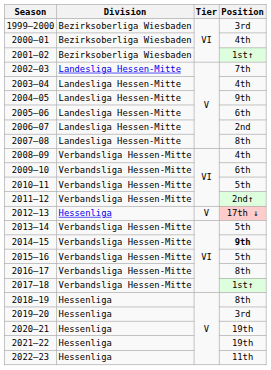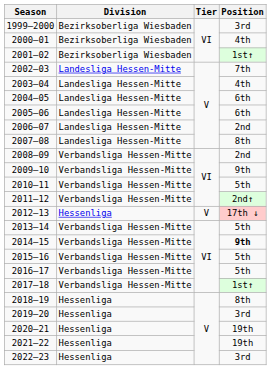 <table class="wikitable">
 <tr>
 <th>Season</th>
 <th>Division</th>
 <th>Tier</th>
 <th>Position</th>
 </tr>
 <tr align="center">
 <td>1999–2000</td>
 <td align="left">Bezirksoberliga Wiesbaden</td>
 <td rowspan=3>VI</td>
 <td>3rd</td>
 </tr>
 <tr align="center">
 <td>2000–01</td>
 <td align="left">Bezirksoberliga Wiesbaden</td>
 <td>4th</td>
 </tr>
 <tr align="center">
 <td>2001–02</td>
 <td align="left">Bezirksoberliga Wiesbaden</td>
 <td bgcolor="#ddffdd">1st↑</td>
 </tr>
 <tr align="center">
 <td>2002–03</td>
 <td align="left"><a href='#'>Landesliga Hessen-Mitte</a></td>
 <td rowspan=6>V</td>
 <td>7th</td>
 </tr>
 <tr align="center">
 <td>2003–04</td>
 <td align="left">Landesliga Hessen-Mitte</td>
 <td>4th</td>
 </tr>
 <tr align="center">
 <td>2004–05</td>
 <td align="left">Landesliga Hessen-Mitte</td>
-<td>9th</td>
+<td>6th</td>
 </tr>
 <tr align="center">
 <td>2005–06</td>
 <td align="left">Landesliga Hessen-Mitte</td>
 <td>6th</td>
 </tr>
 <tr align="center">
 <td>2006–07</td>
 <td align="left">Landesliga Hessen-Mitte</td>
 <td>2nd</td>
 </tr>
 <tr align="center">
 <td>2007–08</td>
 <td align="left">Landesliga Hessen-Mitte</td>
 <td>8th</td>
 </tr>
 <tr align="center">
 <td>2008–09</td>
 <td align="left">Verbandsliga Hessen-Mitte</td>
 <td rowspan=4>VI</td>
-<td>4th</td>
+<td>2nd</td>
 </tr>
 <tr align="center">
 <td>2009–10</td>
 <td align="left">Verbandsliga Hessen-Mitte</td>
-<td>6th</td>
+<td>9th</td>
 </tr>
 <tr align="center">
 <td>2010–11</td>
 <td align="left">Verbandsliga Hessen-Mitte</td>
 <td>5th</td>
 </tr>
 <tr align="center">
 <td>2011–12</td>
 <td align="left">Verbandsliga Hessen-Mitte</td>
 <td bgcolor="#ddffdd">2nd↑</td>
 </tr>
 <tr align="center">
 <td>2012–13</td>
 <td align="left"><a href='#'>Hessenliga</a></td>
 <td>V</td>
 <td bgcolor="#ffcccc">17th ↓</td>
 </tr>
 <tr align="center">
 <td>2013–14</td>
 <td align="left">Verbandsliga Hessen-Mitte</td>
 <td rowspan=5>VI</td>
 <td>5th</td>
 </tr>
 <tr align="center">
 <td>2014–15</td>
 <td align="left">Verbandsliga Hessen-Mitte</td>
 <td><strong>9th</strong></td>
 </tr>
 <tr align="center">
 <td>2015–16</td>
 <td align="left">Verbandsliga Hessen-Mitte</td>
 <td>5th</td>
 </tr>
 <tr align="center">
 <td>2016–17</td>
 <td align="left">Verbandsliga Hessen-Mitte</td>
-<td>8th</td>
+<td>5th</td>
 </tr>
 <tr align="center">
 <td>2017–18</td>
 <td align="left">Verbandsliga Hessen-Mitte</td>
 <td bgcolor="#ddffdd">1st↑</td>
 </tr>
 <tr align="center">
 <td>2018–19</td>
 <td align="left">Hessenliga</td>
 <td rowspan=5>V</td>
 <td>8th</td>
 </tr>
 <tr align="center">
 <td>2019–20</td>
 <td align="left">Hessenliga</td>
 <td>3rd</td>
 </tr>
 <tr align="center">
 <td>2020–21</td>
 <td align="left">Hessenliga</td>
 <td>19th</td>
 </tr>
 <tr align="center">
 <td>2021–22</td>
 <td align="left">Hessenliga</td>
 <td>19th</td>
 </tr>
 <tr align="center">
 <td>2022–23</td>
 <td align="left">Hessenliga</td>
-<td>11th</td>
+<td>3rd</td>
 </tr>
 </table>
